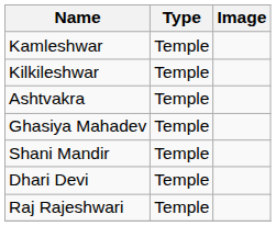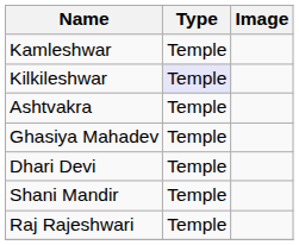 <table class="wikitable">
 <tr>
 <th>Name</th>
 <th>Type</th>
 <th>Image</th>
 </tr>
 <tr>
 <td>Kamleshwar</td>
 <td>Temple</td>
 <td></td>
 </tr>
 <tr>
 <td>Kilkileshwar</td>
-<td>Temple</td>
+<td style="background: lavender;">Temple</td>
 <td></td>
 </tr>
 <tr>
 <td>Ashtvakra</td>
 <td>Temple</td>
 <td></td>
 </tr>
 <tr>
 <td>Ghasiya Mahadev</td>
 <td>Temple</td>
 <td></td>
 </tr>
 <tr>
-<td>Shani Mandir</td>
+<td>Dhari Devi</td>
 <td>Temple</td>
 <td></td>
 </tr>
 <tr>
-<td>Dhari Devi</td>
+<td>Shani Mandir</td>
 <td>Temple</td>
 <td></td>
 </tr>
 <tr>
 <td>Raj Rajeshwari</td>
 <td>Temple</td>
 <td></td>
 </tr>
 <tr>
 </tr>
 </table>
